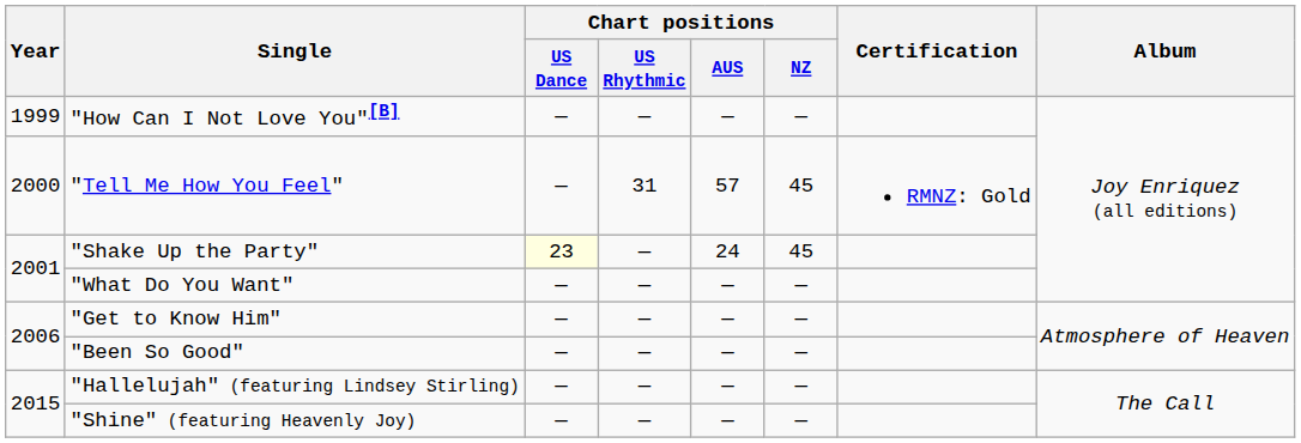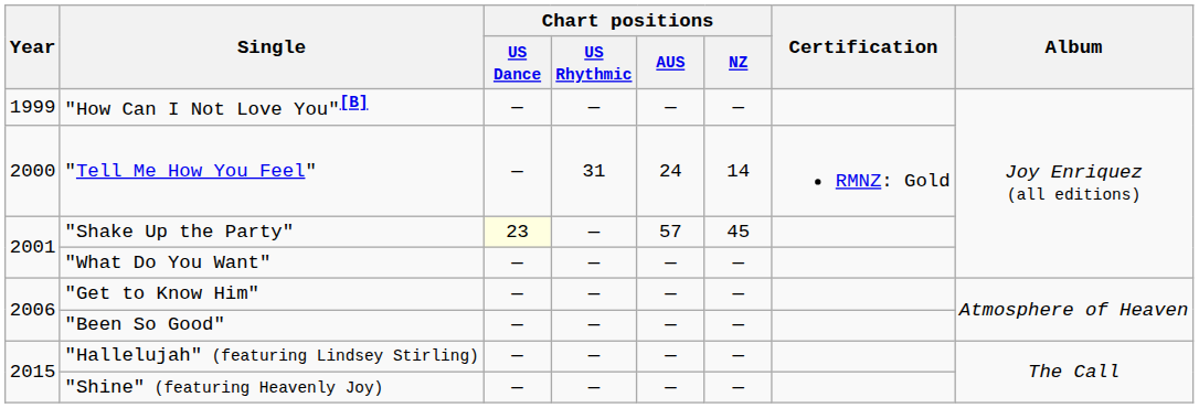 <table class="wikitable">
 <tr>
 <th rowspan=2>Year</th>
 <th rowspan=2>Single</th>
 <th colspan=4>Chart positions</th>
 <th rowspan=2>Certification</th>
 <th rowspan=2>Album</th>
 </tr>
 <tr>
 <th style="width:40px;"><small><a href='#'>US<br>Dance</a></small><br></th>
 <th style="width:40px;"><small><a href='#'>US<br>Rhythmic</a></small><br></th>
 <th style="width:40px;"><small><a href='#'>AUS</a></small><br></th>
 <th style="width:40px;"><small><a href='#'>NZ</a></small><br></th>
 </tr>
 <tr>
 <td>1999</td>
 <td>"How Can I Not Love You"<sup><span></span><a href='#'><strong>[B]</strong></a></sup></td>
 <td style="text-align:center;">—</td>
 <td style="text-align:center;">—</td>
 <td style="text-align:center;">—</td>
 <td style="text-align:center;">—</td>
 <td></td>
 <td style="text-align:center;" rowspan="4"><em>Joy Enriquez</em><br><small>(all editions)</small></td>
 </tr>
 <tr>
 <td>2000</td>
 <td>"<a href='#'>Tell Me How You Feel</a>"</td>
 <td style="text-align:center;">—</td>
 <td style="text-align:center;">31</td>
-<td style="text-align:center;">57</td>
-<td style="text-align:center;">45</td>
+<td style="text-align:center;">24</td>
+<td style="text-align:center;">14</td>
 <td><br><ul><li><a href='#'>RMNZ</a>: Gold</li></ul></td>
 </tr>
 <tr>
 <td rowspan=2>2001</td>
 <td>"Shake Up the Party"</td>
 <td style="background: lightyellow; text-align:center;">23</td>
 <td style="text-align:center;">—</td>
-<td style="text-align:center;">24</td>
+<td style="text-align:center;">57</td>
 <td style="text-align:center;">45</td>
 <td></td>
 </tr>
 <tr>
 <td>"What Do You Want"</td>
 <td style="text-align:center;">—</td>
 <td style="text-align:center;">—</td>
 <td style="text-align:center;">—</td>
 <td style="text-align:center;">—</td>
 <td></td>
 </tr>
 <tr>
 <td rowspan=2>2006</td>
 <td>"Get to Know Him"</td>
 <td style="text-align:center;">—</td>
 <td style="text-align:center;">—</td>
 <td style="text-align:center;">—</td>
 <td style="text-align:center;">—</td>
 <td></td>
 <td style="text-align:center;" rowspan="2"><em>Atmosphere of Heaven</em></td>
 </tr>
 <tr>
 <td>"Been So Good"</td>
 <td style="text-align:center;">—</td>
 <td style="text-align:center;">—</td>
 <td style="text-align:center;">—</td>
 <td style="text-align:center;">—</td>
 </tr>
 <tr>
 <td rowspan=2>2015</td>
 <td>"Hallelujah"<small> (featuring Lindsey Stirling)</small></td>
 <td style="text-align:center;">—</td>
 <td style="text-align:center;">—</td>
 <td style="text-align:center;">—</td>
 <td style="text-align:center;">—</td>
 <td></td>
 <td style="text-align:center;" rowspan="2"><em>The Call</em></td>
 </tr>
 <tr>
 <td>"Shine"<small> (featuring Heavenly Joy)</small></td>
 <td style="text-align:center;">—</td>
 <td style="text-align:center;">—</td>
 <td style="text-align:center;">—</td>
 <td style="text-align:center;">—</td>
 <td></td>
 </tr>
 </table>
